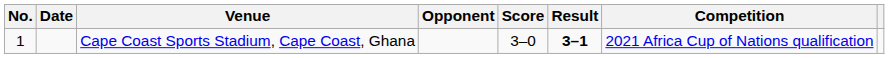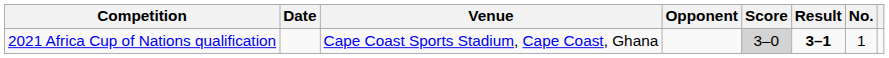 <table class="wikitable sortable">
 <tr>
-<th scope="col">No.</th>
+<th scope="col">Competition</th>
 <th scope="col">Date</th>
 <th scope="col">Venue</th>
 <th scope="col">Opponent</th>
 <th scope="col">Score</th>
 <th scope="col">Result</th>
-<th scope="col">Competition</th>
+<th scope="col">No.</th>
 <th scope="col" class="unsortable"></th>
 </tr>
 <tr>
-<td style="text-align:center">1</td>
+<td><a href='#'>2021 Africa Cup of Nations qualification</a></td>
 <td></td>
 <td><a href='#'>Cape Coast Sports Stadium</a>, <a href='#'>Cape Coast</a>, Ghana</td>
 <td></td>
-<td style="text-align:center">3–0</td>
+<td style="background: lightgrey; text-align:center">3–0</td>
 <td style="text-align:center"><strong>3–1</strong></td>
-<td><a href='#'>2021 Africa Cup of Nations qualification</a></td>
+<td style="text-align:center">1</td>
 <td></td>
 </tr>
 </table>
